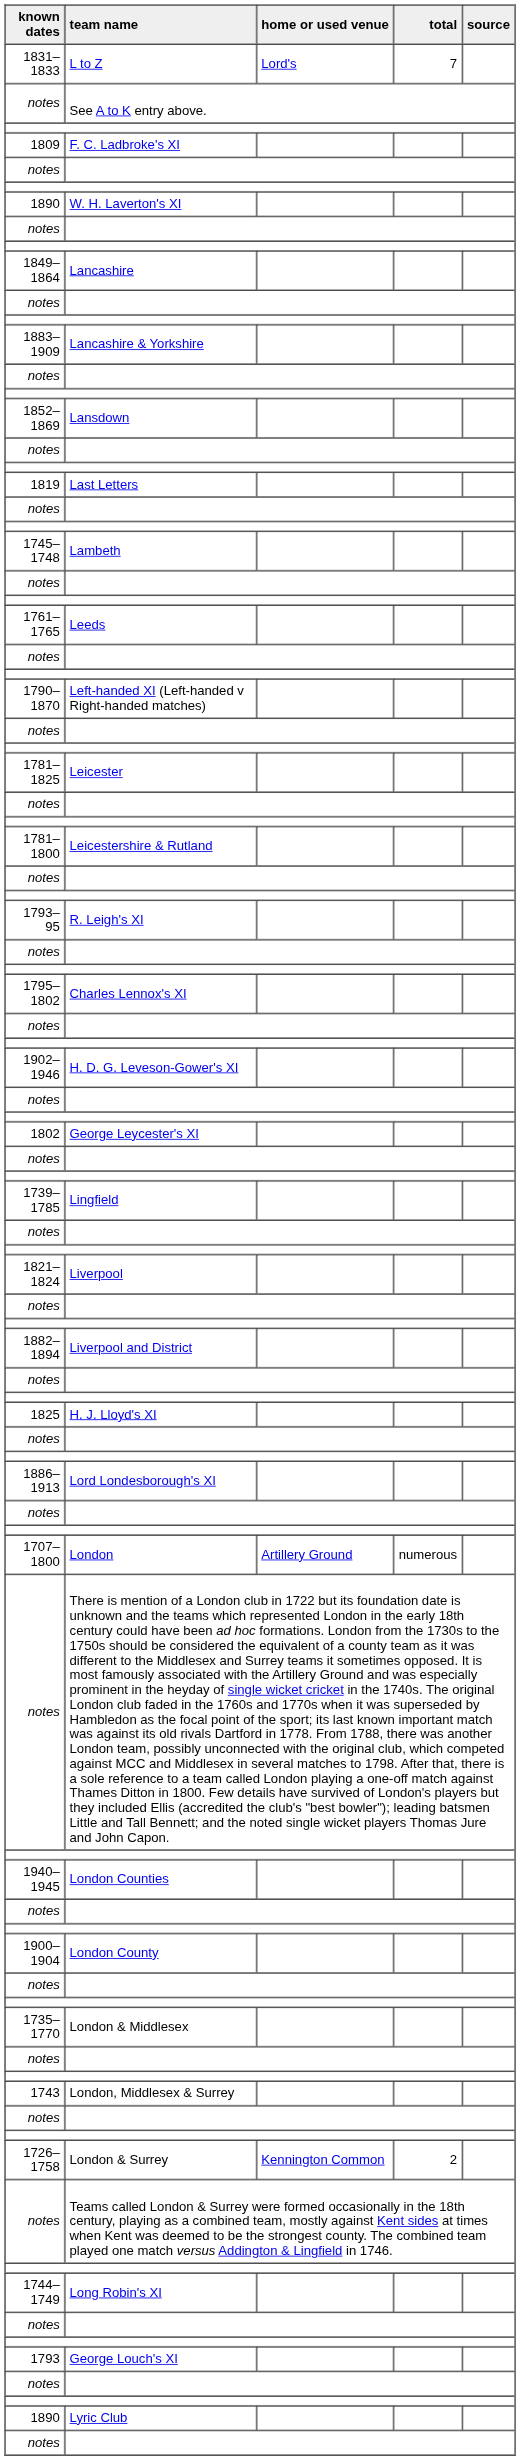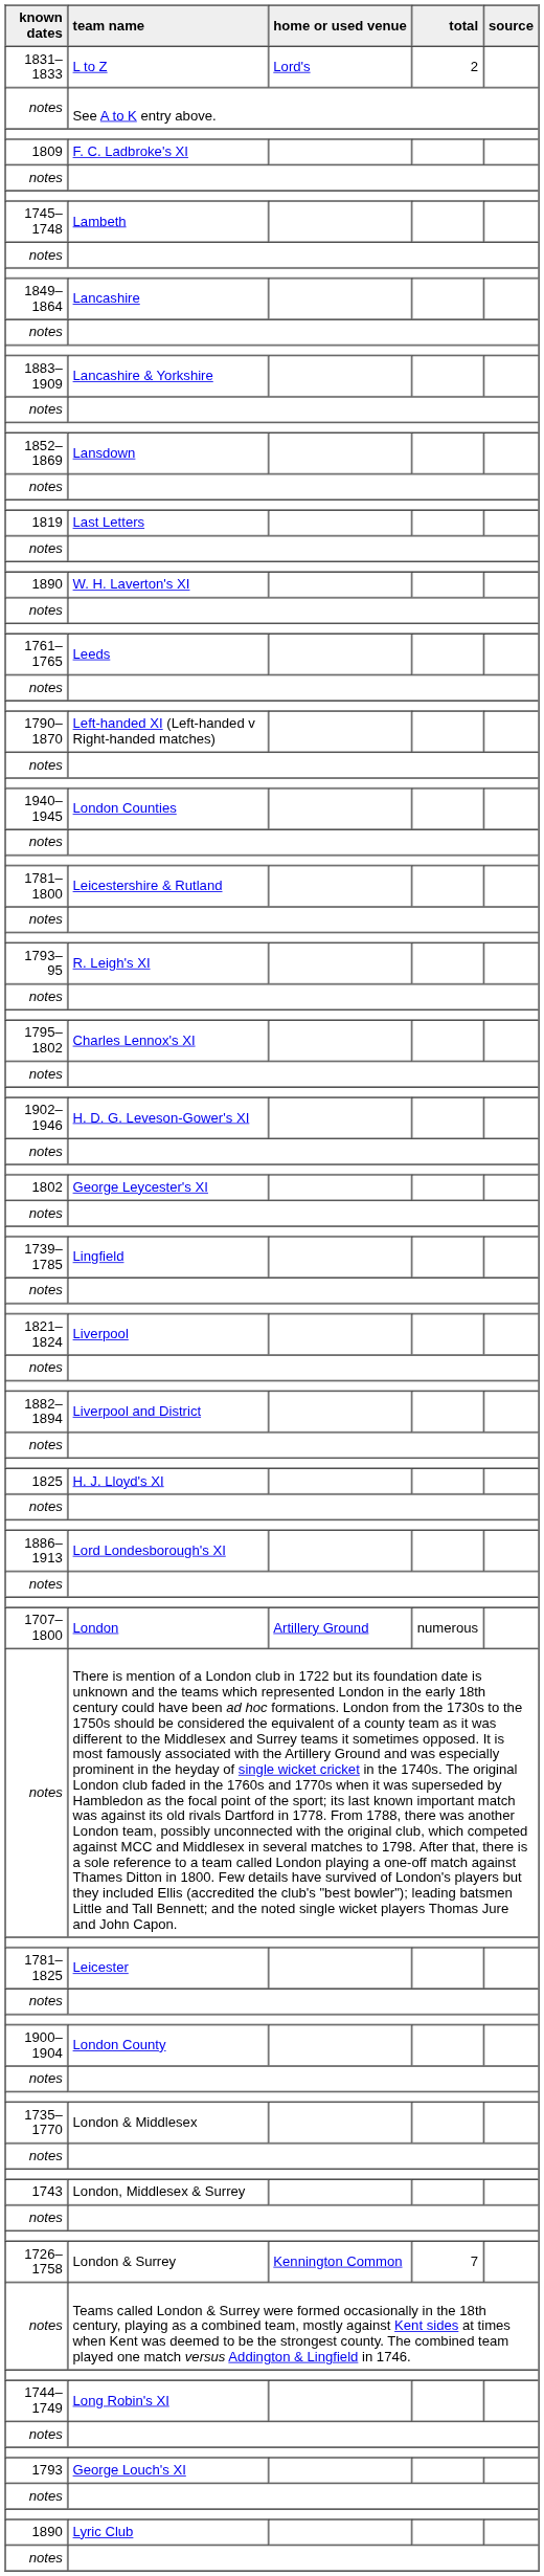 <table border="1" cellpadding="5" cellspacing="0">
 <tr style="background:#efefef;">
 <th style="width:12.5%; text-align:right;">known dates</th>
 <th style="width:45.0%; text-align:left;">team name</th>
 <th style="width:32.5%; text-align:left;">home or used venue</th>
 <th style="width:5.00%; text-align:right;">total</th>
 <th style="width:5.00%; text-align:right;">source</th>
 </tr>
 <tr>
 <td style="text-align:right;">1831–1833</td>
 <td><a href='#'>L to Z</a></td>
 <td><a href='#'>Lord's</a></td>
-<td style="text-align:right;">7</td>
+<td style="text-align:right;">2</td>
 <td style="text-align:right;"></td>
 </tr>
 <tr>
 <td style="text-align:right;"><em>notes</em></td>
 <td colspan="4"><br>See <a href='#'>A to K</a> entry above.</td>
 </tr>
 <tr>
 <td colspan="5"></td>
 </tr>
 <tr>
 <td style="text-align:right;">1809</td>
 <td><a href='#'>F. C. Ladbroke's XI</a></td>
 <td></td>
 <td style="text-align:right;"></td>
 <td style="text-align:right;"></td>
 </tr>
 <tr>
 <td style="text-align:right;"><em>notes</em></td>
 <td colspan="4"></td>
 </tr>
 <tr>
 <td colspan="5"></td>
 </tr>
 <tr>
-<td style="text-align:right;">1890</td>
-<td><a href='#'>W. H. Laverton's XI</a></td>
+<td style="text-align:right;">1745–1748</td>
+<td><a href='#'>Lambeth</a></td>
 <td></td>
 <td style="text-align:right;"></td>
 <td style="text-align:right;"></td>
 </tr>
 <tr>
 <td style="text-align:right;"><em>notes</em></td>
 <td colspan="4"></td>
 </tr>
 <tr>
 <td colspan="5"></td>
 </tr>
 <tr>
 <td style="text-align:right;">1849–1864</td>
 <td><a href='#'>Lancashire</a></td>
 <td></td>
 <td style="text-align:right;"></td>
 <td style="text-align:right;"></td>
 </tr>
 <tr>
 <td style="text-align:right;"><em>notes</em></td>
 <td colspan="4"></td>
 </tr>
 <tr>
 <td colspan="5"></td>
 </tr>
 <tr>
 <td style="text-align:right;">1883–1909</td>
 <td><a href='#'>Lancashire & Yorkshire</a></td>
 <td></td>
 <td style="text-align:right;"></td>
 <td style="text-align:right;"></td>
 </tr>
 <tr>
 <td style="text-align:right;"><em>notes</em></td>
 <td colspan="4"></td>
 </tr>
 <tr>
 <td colspan="5"></td>
 </tr>
 <tr>
 <td style="text-align:right;">1852–1869</td>
 <td><a href='#'>Lansdown</a></td>
 <td></td>
 <td style="text-align:right;"></td>
 <td style="text-align:right;"></td>
 </tr>
 <tr>
 <td style="text-align:right;"><em>notes</em></td>
 <td colspan="4"></td>
 </tr>
 <tr>
 <td colspan="5"></td>
 </tr>
 <tr>
 <td style="text-align:right;">1819</td>
 <td><a href='#'>Last Letters</a></td>
 <td></td>
 <td style="text-align:right;"></td>
 <td style="text-align:right;"></td>
 </tr>
 <tr>
 <td style="text-align:right;"><em>notes</em></td>
 <td colspan="4"></td>
 </tr>
 <tr>
 <td colspan="5"></td>
 </tr>
 <tr>
-<td style="text-align:right;">1745–1748</td>
-<td><a href='#'>Lambeth</a></td>
+<td style="text-align:right;">1890</td>
+<td><a href='#'>W. H. Laverton's XI</a></td>
 <td></td>
 <td style="text-align:right;"></td>
 <td style="text-align:right;"></td>
 </tr>
 <tr>
 <td style="text-align:right;"><em>notes</em></td>
 <td colspan="4"></td>
 </tr>
 <tr>
 <td colspan="5"></td>
 </tr>
 <tr>
 <td style="text-align:right;">1761–1765</td>
 <td><a href='#'>Leeds</a></td>
 <td></td>
 <td style="text-align:right;"></td>
 <td style="text-align:right;"></td>
 </tr>
 <tr>
 <td style="text-align:right;"><em>notes</em></td>
 <td colspan="4"></td>
 </tr>
 <tr>
 <td colspan="5"></td>
 </tr>
 <tr>
 <td style="text-align:right;">1790–1870</td>
 <td><a href='#'>Left-handed XI</a> (Left-handed v Right-handed matches)</td>
 <td></td>
 <td style="text-align:right;"></td>
 <td style="text-align:right;"></td>
 </tr>
 <tr>
 <td style="text-align:right;"><em>notes</em></td>
 <td colspan="4"></td>
 </tr>
 <tr>
 <td colspan="5"></td>
 </tr>
 <tr>
-<td style="text-align:right;">1781–1825</td>
-<td><a href='#'>Leicester</a></td>
+<td style="text-align:right;">1940–1945</td>
+<td><a href='#'>London Counties</a></td>
 <td></td>
 <td style="text-align:right;"></td>
 <td style="text-align:right;"></td>
 </tr>
 <tr>
 <td style="text-align:right;"><em>notes</em></td>
 <td colspan="4"></td>
 </tr>
 <tr>
 <td colspan="5"></td>
 </tr>
 <tr>
 <td style="text-align:right;">1781–1800</td>
 <td><a href='#'>Leicestershire & Rutland</a></td>
 <td></td>
 <td style="text-align:right;"></td>
 <td style="text-align:right;"></td>
 </tr>
 <tr>
 <td style="text-align:right;"><em>notes</em></td>
 <td colspan="4"></td>
 </tr>
 <tr>
 <td colspan="5"></td>
 </tr>
 <tr>
 <td style="text-align:right;">1793–95</td>
 <td><a href='#'>R. Leigh's XI</a></td>
 <td></td>
 <td style="text-align:right;"></td>
 <td style="text-align:right;"></td>
 </tr>
 <tr>
 <td style="text-align:right;"><em>notes</em></td>
 <td colspan="4"></td>
 </tr>
 <tr>
 <td colspan="5"></td>
 </tr>
 <tr>
 <td style="text-align:right;">1795–1802</td>
 <td><a href='#'>Charles Lennox's XI</a></td>
 <td></td>
 <td style="text-align:right;"></td>
 <td style="text-align:right;"></td>
 </tr>
 <tr>
 <td style="text-align:right;"><em>notes</em></td>
 <td colspan="4"></td>
 </tr>
 <tr>
 <td colspan="5"></td>
 </tr>
 <tr>
 <td style="text-align:right;">1902–1946</td>
 <td><a href='#'>H. D. G. Leveson-Gower's XI</a></td>
 <td></td>
 <td style="text-align:right;"></td>
 <td style="text-align:right;"></td>
 </tr>
 <tr>
 <td style="text-align:right;"><em>notes</em></td>
 <td colspan="4"></td>
 </tr>
 <tr>
 <td colspan="5"></td>
 </tr>
 <tr>
 <td style="text-align:right;">1802</td>
 <td><a href='#'>George Leycester's XI</a></td>
 <td></td>
 <td style="text-align:right;"></td>
 <td style="text-align:right;"></td>
 </tr>
 <tr>
 <td style="text-align:right;"><em>notes</em></td>
 <td colspan="4"></td>
 </tr>
 <tr>
 <td colspan="5"></td>
 </tr>
 <tr>
 <td style="text-align:right;">1739–1785</td>
 <td><a href='#'>Lingfield</a></td>
 <td></td>
 <td style="text-align:right;"></td>
 <td style="text-align:right;"></td>
 </tr>
 <tr>
 <td style="text-align:right;"><em>notes</em></td>
 <td colspan="4"></td>
 </tr>
 <tr>
 <td colspan="5"></td>
 </tr>
 <tr>
 <td style="text-align:right;">1821–1824</td>
 <td><a href='#'>Liverpool</a></td>
 <td></td>
 <td style="text-align:right;"></td>
 <td style="text-align:right;"></td>
 </tr>
 <tr>
 <td style="text-align:right;"><em>notes</em></td>
 <td colspan="4"></td>
 </tr>
 <tr>
 <td colspan="5"></td>
 </tr>
 <tr>
 <td style="text-align:right;">1882–1894</td>
 <td><a href='#'>Liverpool and District</a></td>
 <td></td>
 <td style="text-align:right;"></td>
 <td style="text-align:right;"></td>
 </tr>
 <tr>
 <td style="text-align:right;"><em>notes</em></td>
 <td colspan="4"></td>
 </tr>
 <tr>
 <td colspan="5"></td>
 </tr>
 <tr>
 <td style="text-align:right;">1825</td>
 <td><a href='#'>H. J. Lloyd's XI</a></td>
 <td></td>
 <td style="text-align:right;"></td>
 <td style="text-align:right;"></td>
 </tr>
 <tr>
 <td style="text-align:right;"><em>notes</em></td>
 <td colspan="4"></td>
 </tr>
 <tr>
 <td colspan="5"></td>
 </tr>
 <tr>
 <td style="text-align:right;">1886–1913</td>
 <td><a href='#'>Lord Londesborough's XI</a></td>
 <td></td>
 <td style="text-align:right;"></td>
 <td style="text-align:right;"></td>
 </tr>
 <tr>
 <td style="text-align:right;"><em>notes</em></td>
 <td colspan="4"></td>
 </tr>
 <tr>
 <td colspan="5"></td>
 </tr>
 <tr>
 <td style="text-align:right;">1707–1800</td>
 <td><a href='#'>London</a></td>
 <td><a href='#'>Artillery Ground</a></td>
 <td style="text-align:right;">numerous</td>
 <td style="text-align:right;"></td>
 </tr>
 <tr>
 <td style="text-align:right;"><em>notes</em></td>
 <td colspan="4"><br>There is mention of a London club in 1722 but its foundation date is unknown and the teams which represented London in the early 18th century could have been <em>ad hoc</em> formations. London from the 1730s to the 1750s should be considered the equivalent of a county team as it was different to the Middlesex and Surrey teams it sometimes opposed. It is most famously associated with the Artillery Ground and was especially prominent in the heyday of <a href='#'>single wicket cricket</a> in the 1740s. The original London club faded in the 1760s and 1770s when it was superseded by Hambledon as the focal point of the sport; its last known important match was against its old rivals Dartford in 1778. From 1788, there was another London team, possibly unconnected with the original club, which competed against MCC and Middlesex in several matches to 1798. After that, there is a sole reference to a team called London playing a one-off match against Thames Ditton in 1800. Few details have survived of London's players but they included Ellis (accredited the club's "best bowler"); leading batsmen Little and Tall Bennett; and the noted single wicket players Thomas Jure and John Capon.</td>
 </tr>
 <tr>
 <td colspan="5"></td>
 </tr>
 <tr>
-<td style="text-align:right;">1940–1945</td>
-<td><a href='#'>London Counties</a></td>
+<td style="text-align:right;">1781–1825</td>
+<td><a href='#'>Leicester</a></td>
 <td></td>
 <td style="text-align:right;"></td>
 <td style="text-align:right;"></td>
 </tr>
 <tr>
 <td style="text-align:right;"><em>notes</em></td>
 <td colspan="4"></td>
 </tr>
 <tr>
 <td colspan="5"></td>
 </tr>
 <tr>
 <td style="text-align:right;">1900–1904</td>
 <td><a href='#'>London County</a></td>
 <td></td>
 <td style="text-align:right;"></td>
 <td style="text-align:right;"></td>
 </tr>
 <tr>
 <td style="text-align:right;"><em>notes</em></td>
 <td colspan="4"></td>
 </tr>
 <tr>
 <td colspan="5"></td>
 </tr>
 <tr>
 <td style="text-align:right;">1735–1770</td>
 <td>London & Middlesex</td>
 <td></td>
 <td style="text-align:right;"></td>
 <td style="text-align:right;"></td>
 </tr>
 <tr>
 <td style="text-align:right;"><em>notes</em></td>
 <td colspan="4"></td>
 </tr>
 <tr>
 <td colspan="5"></td>
 </tr>
 <tr>
 <td style="text-align:right;">1743</td>
 <td>London, Middlesex & Surrey</td>
 <td></td>
 <td style="text-align:right;"></td>
 <td style="text-align:right;"></td>
 </tr>
 <tr>
 <td style="text-align:right;"><em>notes</em></td>
 <td colspan="4"></td>
 </tr>
 <tr>
 <td colspan="5"></td>
 </tr>
 <tr>
 <td style="text-align:right;">1726–1758</td>
 <td>London & Surrey</td>
 <td><a href='#'>Kennington Common</a></td>
-<td style="text-align:right;">2</td>
+<td style="text-align:right;">7</td>
 <td style="text-align:right;"></td>
 </tr>
 <tr>
 <td style="text-align:right;"><em>notes</em></td>
 <td colspan="4"><br>Teams called London & Surrey were formed occasionally in the 18th century, playing as a combined team, mostly against <a href='#'>Kent sides</a> at times when Kent was deemed to be the strongest county. The combined team played one match <em>versus</em> <a href='#'>Addington & Lingfield</a> in 1746.</td>
 </tr>
 <tr>
 <td colspan="5"></td>
 </tr>
 <tr>
 <td style="text-align:right;">1744–1749</td>
 <td><a href='#'>Long Robin's XI</a></td>
 <td></td>
 <td style="text-align:right;"></td>
 <td style="text-align:right;"></td>
 </tr>
 <tr>
 <td style="text-align:right;"><em>notes</em></td>
 <td colspan="4"></td>
 </tr>
 <tr>
 <td colspan="5"></td>
 </tr>
 <tr>
 <td style="text-align:right;">1793</td>
 <td><a href='#'>George Louch's XI</a></td>
 <td></td>
 <td style="text-align:right;"></td>
 <td style="text-align:right;"></td>
 </tr>
 <tr>
 <td style="text-align:right;"><em>notes</em></td>
 <td colspan="4"></td>
 </tr>
 <tr>
 <td colspan="5"></td>
 </tr>
 <tr>
 <td style="text-align:right;">1890</td>
 <td><a href='#'>Lyric Club</a></td>
 <td></td>
 <td style="text-align:right;"></td>
 <td style="text-align:right;"></td>
 </tr>
 <tr>
 <td style="text-align:right;"><em>notes</em></td>
 <td colspan="4"></td>
 </tr>
 </table>
